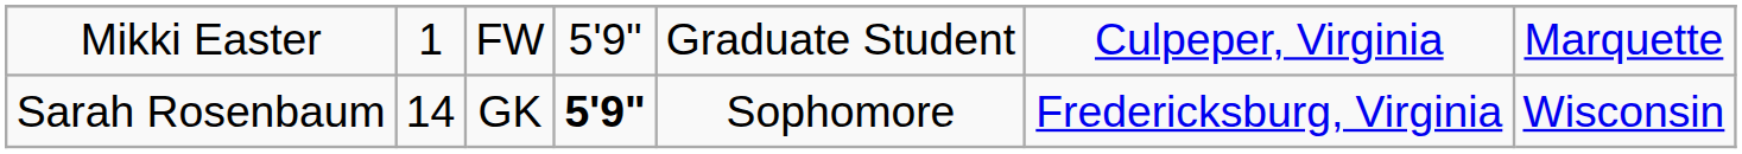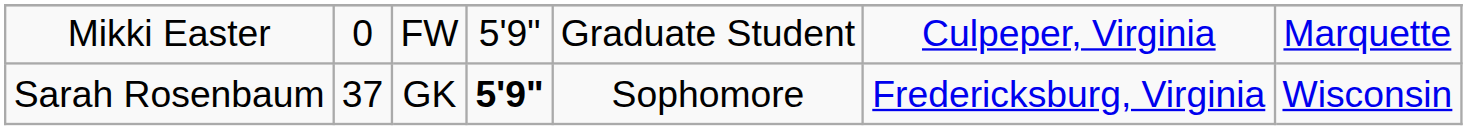 <table class="wikitable sortable" style="text-align:center;" border="1">
 <tr align=center>
 </tr>
 <tr>
 <td>Mikki Easter</td>
-<td>1</td>
+<td>0</td>
 <td>FW</td>
 <td>5'9"</td>
 <td>Graduate Student</td>
 <td><a href='#'>Culpeper, Virginia</a></td>
 <td><a href='#'>Marquette</a></td>
 </tr>
 <tr>
 <td>Sarah Rosenbaum</td>
-<td>14</td>
+<td>37</td>
 <td>GK</td>
 <td><strong>5'9"</strong></td>
 <td>Sophomore</td>
 <td><a href='#'>Fredericksburg, Virginia</a></td>
 <td><a href='#'>Wisconsin</a></td>
 </tr>
 </table>
